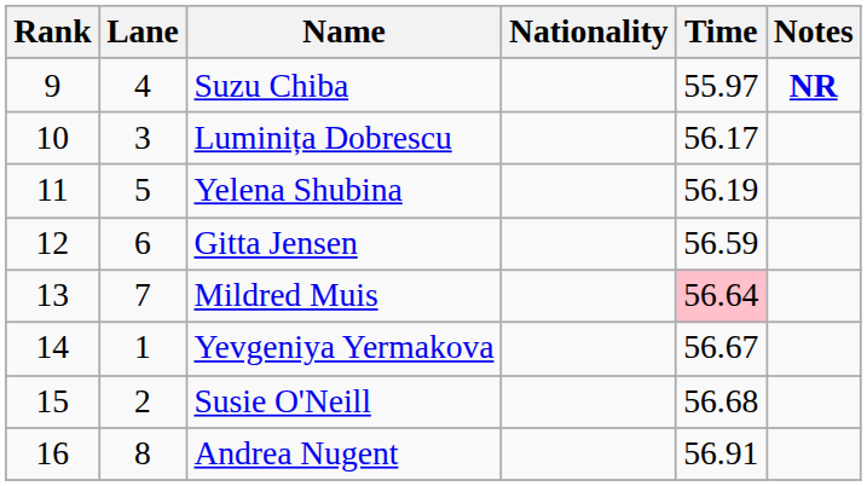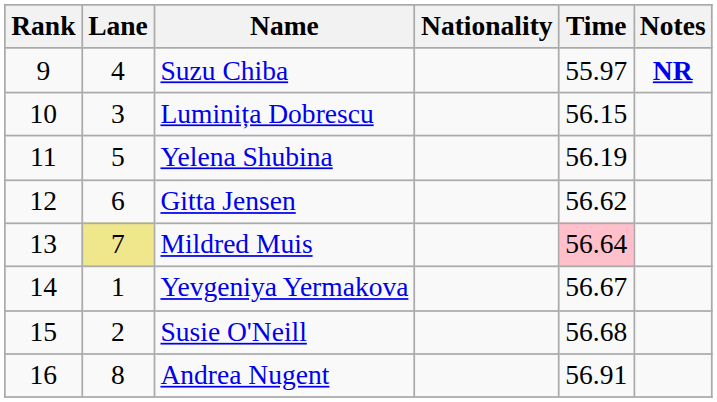 <table class="wikitable sortable" style="text-align:center">
 <tr>
 <th>Rank</th>
 <th>Lane</th>
 <th>Name</th>
 <th>Nationality</th>
 <th>Time</th>
 <th>Notes</th>
 </tr>
 <tr>
 <td>9</td>
 <td>4</td>
 <td align=left><a href='#'>Suzu Chiba</a></td>
 <td align=left></td>
 <td>55.97</td>
 <td><strong><a href='#'>NR</a></strong></td>
 </tr>
 <tr>
 <td>10</td>
 <td>3</td>
 <td align=left><a href='#'>Luminița Dobrescu</a></td>
 <td align=left></td>
-<td>56.17</td>
+<td>56.15</td>
 <td></td>
 </tr>
 <tr>
 <td>11</td>
 <td>5</td>
 <td align=left><a href='#'>Yelena Shubina</a></td>
 <td align=left></td>
 <td>56.19</td>
 <td></td>
 </tr>
 <tr>
 <td>12</td>
 <td>6</td>
 <td align=left><a href='#'>Gitta Jensen</a></td>
 <td align=left></td>
-<td>56.59</td>
+<td>56.62</td>
 <td></td>
 </tr>
 <tr>
 <td>13</td>
-<td>7</td>
+<td style="background: khaki;">7</td>
 <td align=left><a href='#'>Mildred Muis</a></td>
 <td align=left></td>
 <td style="background: pink;">56.64</td>
 <td></td>
 </tr>
 <tr>
 <td>14</td>
 <td>1</td>
 <td align=left><a href='#'>Yevgeniya Yermakova</a></td>
 <td align=left></td>
 <td>56.67</td>
 <td></td>
 </tr>
 <tr>
 <td>15</td>
 <td>2</td>
 <td align=left><a href='#'>Susie O'Neill</a></td>
 <td align=left></td>
 <td>56.68</td>
 <td></td>
 </tr>
 <tr>
 <td>16</td>
 <td>8</td>
 <td align=left><a href='#'>Andrea Nugent</a></td>
 <td align=left></td>
 <td>56.91</td>
 <td></td>
 </tr>
 </table>
